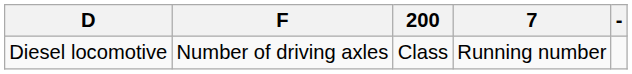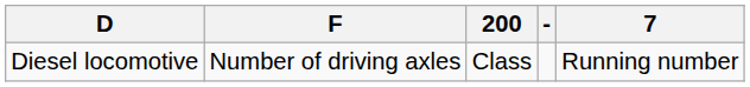 <table class="wikitable">
 <tr>
 <th>D</th>
 <th>F</th>
 <th>200</th>
+<th>-</th>
 <th>7</th>
-<th>-</th>
 </tr>
 <tr>
 <td>Diesel locomotive</td>
 <td>Number of driving axles</td>
 <td>Class</td>
+<td> </td>
 <td>Running number</td>
-<td> </td>
 </tr>
 </table>
